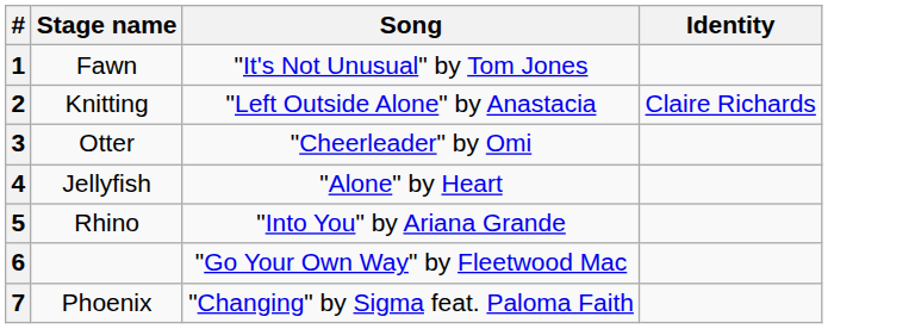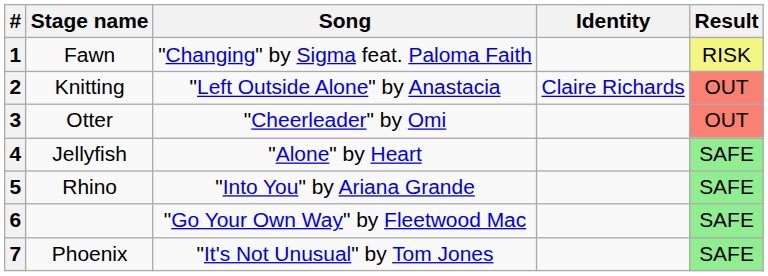 <table class="wikitable plainrowheaders" style="text-align: center;">
 <tr>
 <th>#</th>
 <th>Stage name</th>
 <th>Song</th>
 <th>Identity</th>
+<th>Result</th>
 </tr>
 <tr>
 <th>1</th>
 <td>Fawn</td>
-<td>"<a href='#'>It's Not Unusual</a>" by <a href='#'>Tom Jones</a></td>
+<td>"<a href='#'>Changing</a>" by <a href='#'>Sigma</a> feat. <a href='#'>Paloma Faith</a></td>
 <td></td>
+<td bgcolor="#F3F781">RISK</td>
 </tr>
 <tr>
 <th>2</th>
 <td>Knitting</td>
 <td>"<a href='#'>Left Outside Alone</a>" by <a href='#'>Anastacia</a></td>
 <td><a href='#'>Claire Richards</a></td>
+<td bgcolor="salmon">OUT</td>
 </tr>
 <tr>
 <th>3</th>
 <td>Otter</td>
 <td>"<a href='#'>Cheerleader</a>" by <a href='#'>Omi</a></td>
 <td></td>
+<td bgcolor="salmon">OUT</td>
 </tr>
 <tr>
 <th>4</th>
 <td>Jellyfish</td>
 <td>"<a href='#'>Alone</a>" by <a href='#'>Heart</a></td>
 <td></td>
+<td bgcolor="lightgreen">SAFE</td>
 </tr>
 <tr>
 <th>5</th>
 <td>Rhino</td>
 <td>"<a href='#'>Into You</a>" by <a href='#'>Ariana Grande</a></td>
 <td></td>
+<td bgcolor="lightgreen">SAFE</td>
 </tr>
 <tr>
 <th>6</th>
 <td></td>
 <td>"<a href='#'>Go Your Own Way</a>" by <a href='#'>Fleetwood Mac</a></td>
 <td></td>
+<td bgcolor="lightgreen">SAFE</td>
 </tr>
 <tr>
 <th>7</th>
 <td>Phoenix</td>
-<td>"<a href='#'>Changing</a>" by <a href='#'>Sigma</a> feat. <a href='#'>Paloma Faith</a></td>
+<td>"<a href='#'>It's Not Unusual</a>" by <a href='#'>Tom Jones</a></td>
 <td></td>
+<td bgcolor="lightgreen">SAFE</td>
 </tr>
 </table>
